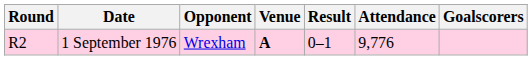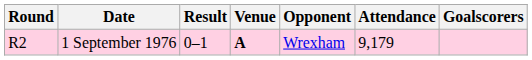 <table class="wikitable">
 <tr>
 <th>Round</th>
 <th>Date</th>
+<th>Result</th>
+<th>Venue</th>
 <th>Opponent</th>
-<th>Venue</th>
-<th>Result</th>
 <th>Attendance</th>
 <th>Goalscorers</th>
 </tr>
 <tr style="background-color: #ffd0e3;">
 <td>R2</td>
 <td>1 September 1976</td>
+<td>0–1</td>
+<td><strong>A</strong></td>
 <td><a href='#'>Wrexham</a></td>
-<td><strong>A</strong></td>
-<td>0–1</td>
-<td>9,776</td>
+<td>9,179</td>
 <td></td>
 </tr>
 </table>
